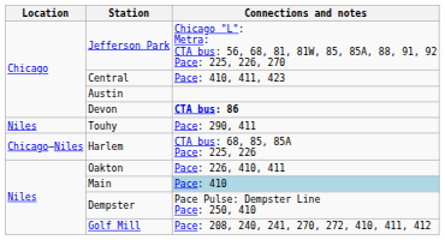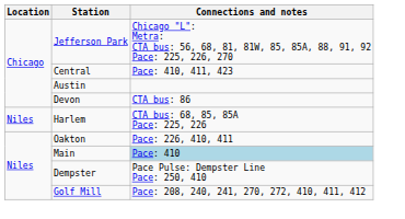 <table class="wikitable">
 <tr>
 <th>Location</th>
 <th>Station</th>
 <th>Connections and notes</th>
 </tr>
 <tr>
 <td rowspan=4><a href='#'>Chicago</a></td>
 <td><a href='#'>Jefferson Park</a></td>
 <td> <a href='#'>Chicago "L"</a>:  <br>  <a href='#'>Metra</a>: <br> <a href='#'>CTA bus</a>: 56, 68, 81, 81W, 85, 85A, 88, 91, 92 <br>  <a href='#'>Pace</a>: 225, 226, 270</td>
 </tr>
 <tr>
 <td>Central</td>
 <td> <a href='#'>Pace</a>: 410, 411, 423</td>
 </tr>
 <tr>
 <td>Austin</td>
 <td></td>
 </tr>
 <tr>
 <td>Devon</td>
-<td><strong> <a href='#'>CTA bus</a>: 86</strong></td>
+<td> <a href='#'>CTA bus</a>: 86</td>
 </tr>
 <tr>
 <td><a href='#'>Niles</a></td>
-<td>Touhy</td>
-<td> <a href='#'>Pace</a>: 290, 411</td>
-</tr>
-<tr>
-<td><a href='#'>Chicago</a>–<a href='#'>Niles</a></td>
 <td>Harlem</td>
 <td> <a href='#'>CTA bus</a>: 68, 85, 85A <br>  <a href='#'>Pace</a>: 225, 226</td>
 </tr>
 <tr>
 <td rowspan=4><a href='#'>Niles</a></td>
 <td>Oakton</td>
 <td> <a href='#'>Pace</a>: 226, 410, 411</td>
 </tr>
 <tr>
 <td>Main</td>
 <td style="background: lightblue;"> <a href='#'>Pace</a>: 410</td>
 </tr>
 <tr>
 <td>Dempster</td>
 <td> Pace Pulse: Dempster Line <br>  <a href='#'>Pace</a>: 250, 410</td>
 </tr>
 <tr>
 <td><a href='#'>Golf Mill</a></td>
 <td> <a href='#'>Pace</a>: 208, 240, 241, 270, 272, 410, 411, 412</td>
 </tr>
 </table>
